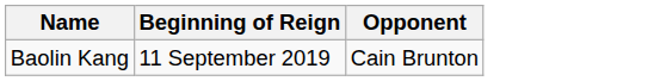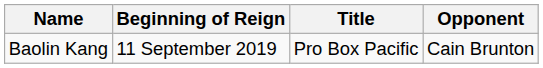 <table class="wikitable">
 <tr>
 <th>Name</th>
 <th>Beginning of Reign</th>
+<th>Title</th>
 <th>Opponent</th>
 </tr>
 <tr>
 <td>Baolin Kang</td>
 <td>11 September 2019</td>
+<td>Pro Box Pacific</td>
 <td>Cain Brunton</td>
 </tr>
 </table>
